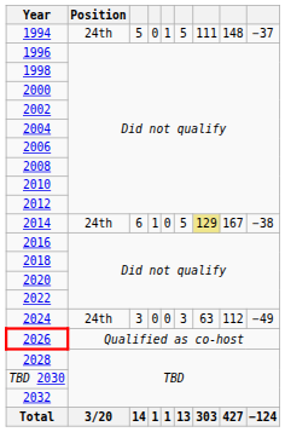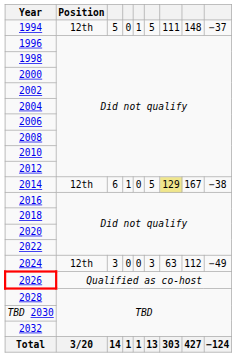 <table class="wikitable" style="text-align: center;">
 <tr>
 <th>Year</th>
 <th>Position</th>
 <th></th>
 <th></th>
 <th></th>
 <th></th>
 <th></th>
 <th></th>
 <th></th>
 </tr>
 <tr>
 <td> <a href='#'>1994</a></td>
-<td>24th</td>
+<td>12th</td>
 <td>5</td>
 <td>0</td>
 <td>1</td>
 <td>5</td>
 <td>111</td>
 <td>148</td>
 <td>−37</td>
 </tr>
 <tr>
 <td> <a href='#'>1996</a></td>
 <td colspan=8 rowspan=9><em>Did not qualify</em></td>
 </tr>
 <tr>
 <td> <a href='#'>1998</a></td>
 </tr>
 <tr>
 <td> <a href='#'>2000</a></td>
 </tr>
 <tr>
 <td> <a href='#'>2002</a></td>
 </tr>
 <tr>
 <td> <a href='#'>2004</a></td>
 </tr>
 <tr>
 <td> <a href='#'>2006</a></td>
 </tr>
 <tr>
 <td> <a href='#'>2008</a></td>
 </tr>
 <tr>
 <td> <a href='#'>2010</a></td>
 </tr>
 <tr>
 <td> <a href='#'>2012</a></td>
 </tr>
 <tr>
 <td> <a href='#'>2014</a></td>
-<td>24th</td>
+<td>12th</td>
 <td>6</td>
 <td>1</td>
 <td>0</td>
 <td>5</td>
 <td style="background: khaki;">129</td>
 <td>167</td>
 <td>−38</td>
 </tr>
 <tr>
 <td> <a href='#'>2016</a></td>
 <td colspan=8 rowspan=4><em>Did not qualify</em></td>
 </tr>
 <tr>
 <td> <a href='#'>2018</a></td>
 </tr>
 <tr>
 <td> <a href='#'>2020</a></td>
 </tr>
 <tr>
 <td> <a href='#'>2022</a></td>
 </tr>
 <tr>
 <td> <a href='#'>2024</a></td>
-<td>24th</td>
+<td>12th</td>
 <td>3</td>
 <td>0</td>
 <td>0</td>
 <td>3</td>
 <td>63</td>
 <td>112</td>
 <td>−49</td>
 </tr>
 <tr>
 <td style="border: 3px solid red"> <a href='#'>2026</a></td>
 <td colspan=8><em>Qualified as co-host</em></td>
 </tr>
 <tr>
 <td> <a href='#'>2028</a></td>
 <td colspan="8" rowspan= "3"><em>TBD</em></td>
 </tr>
 <tr>
 <td><em>TBD</em> <a href='#'>2030</a></td>
 </tr>
 <tr>
 <td> <a href='#'>2032</a></td>
 </tr>
 <tr>
 <th>Total</th>
 <th>3/20</th>
 <th>14</th>
 <th>1</th>
 <th>1</th>
 <th>13</th>
 <th>303</th>
 <th>427</th>
 <th>−124</th>
 </tr>
 </table>
